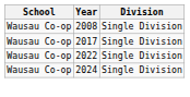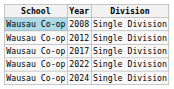 <table class="wikitable">
 <tr>
 <th>School</th>
 <th>Year</th>
 <th>Division</th>
 </tr>
 <tr>
+<td style="background: lightblue;">Wausau Co-op</td>
+<td>2008</td>
+<td>Single Division</td>
+</tr>
+<tr>
 <td>Wausau Co-op</td>
-<td>2008</td>
+<td>2012</td>
 <td>Single Division</td>
 </tr>
 <tr>
 <td>Wausau Co-op</td>
 <td>2017</td>
 <td>Single Division</td>
 </tr>
 <tr>
 <td>Wausau Co-op</td>
 <td>2022</td>
 <td>Single Division</td>
 </tr>
 <tr>
 <td>Wausau Co-op</td>
 <td>2024</td>
 <td>Single Division</td>
 </tr>
 </table>
